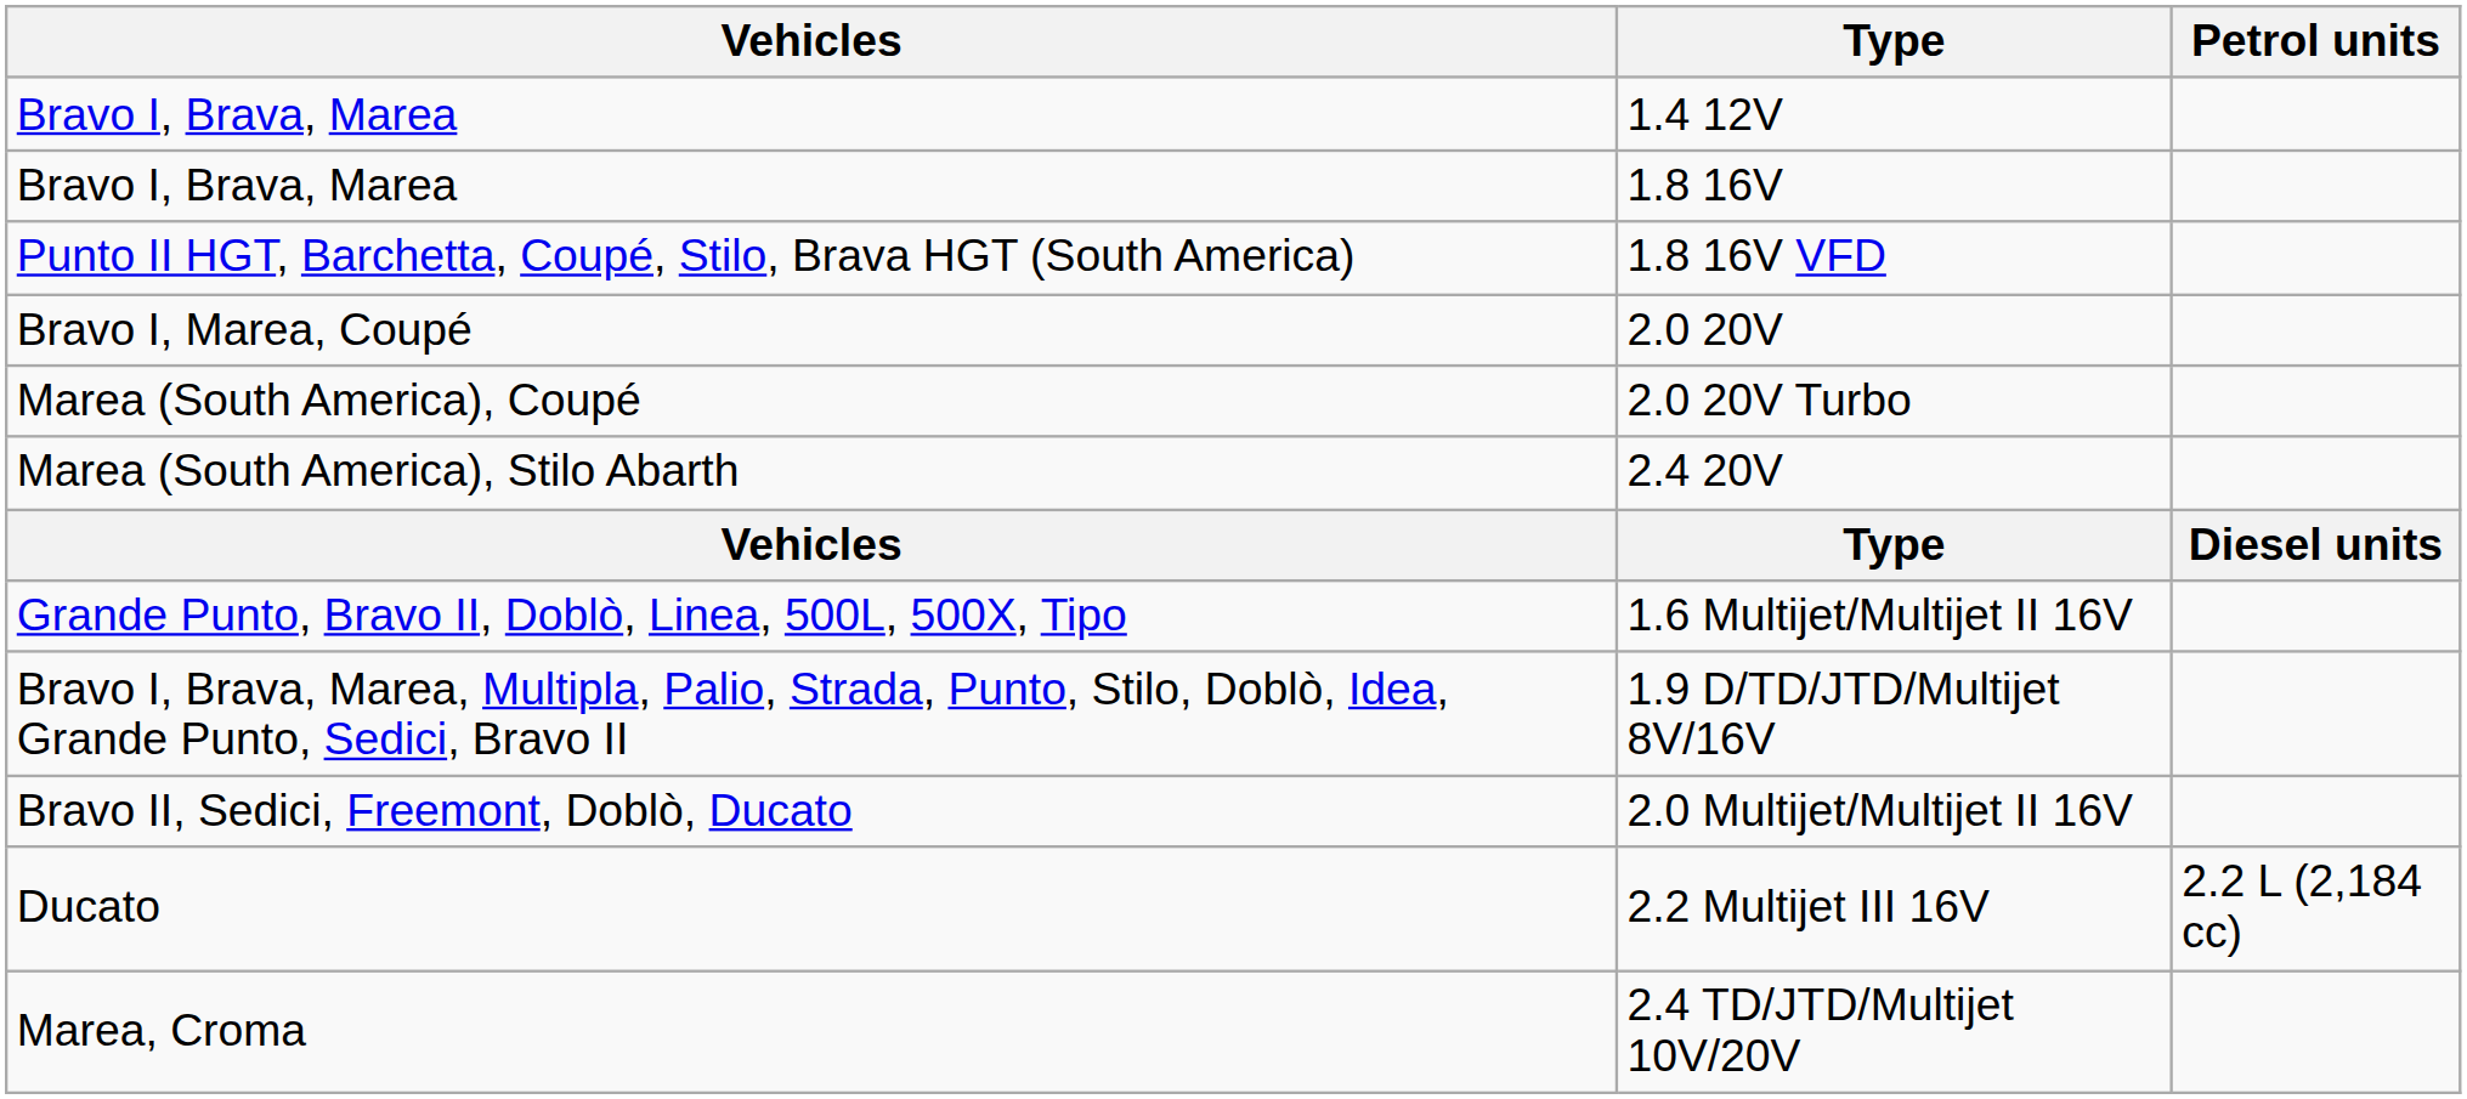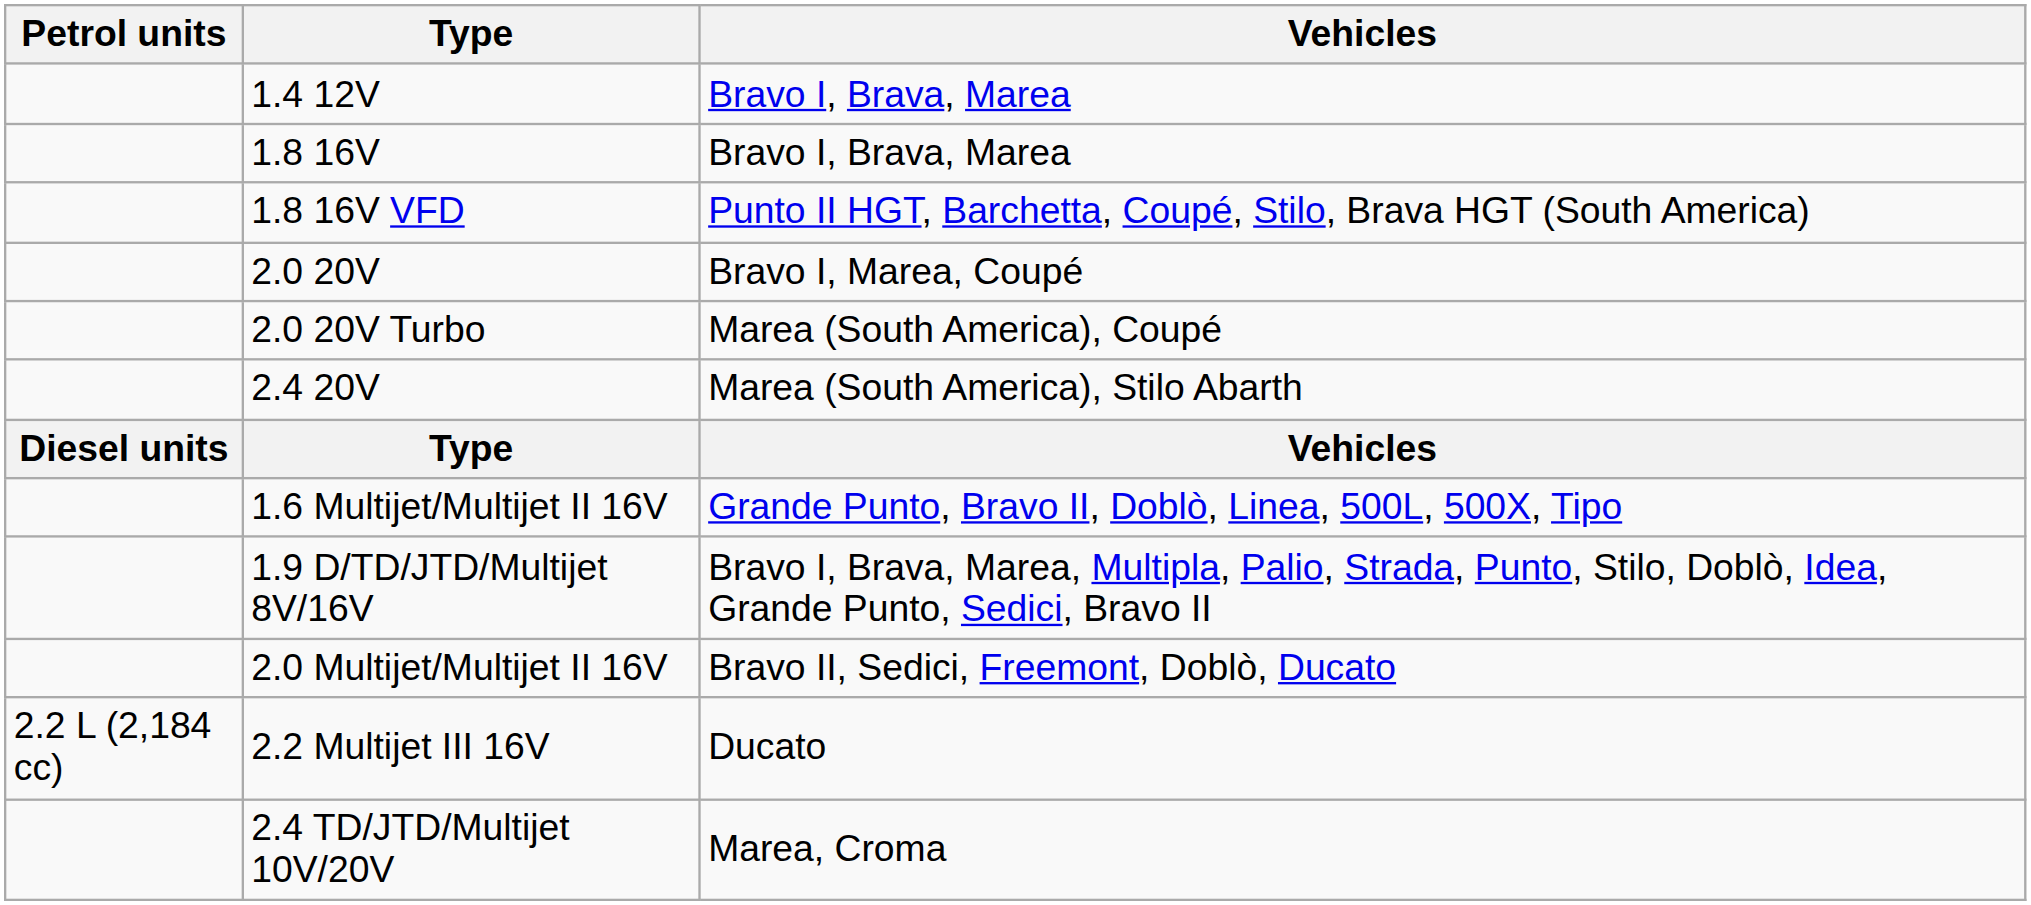 <table class=wikitable>
 <tr>
+<th>Petrol units</th>
+<th>Type</th>
 <th>Vehicles</th>
-<th>Type</th>
-<th>Petrol units</th>
 </tr>
 <tr>
+<td></td>
+<td>1.4 12V</td>
 <td><a href='#'>Bravo I</a>, <a href='#'>Brava</a>, <a href='#'>Marea</a></td>
-<td>1.4 12V</td>
-<td></td>
 </tr>
 <tr>
+<td></td>
+<td>1.8 16V </td>
 <td>Bravo I, Brava, Marea</td>
-<td>1.8 16V </td>
-<td></td>
 </tr>
 <tr>
+<td></td>
+<td>1.8 16V  <a href='#'>VFD</a></td>
 <td><a href='#'>Punto II HGT</a>, <a href='#'>Barchetta</a>, <a href='#'>Coupé</a>, <a href='#'>Stilo</a>, Brava HGT (South America)</td>
-<td>1.8 16V  <a href='#'>VFD</a></td>
-<td></td>
 </tr>
 <tr>
+<td></td>
+<td>2.0 20V </td>
 <td>Bravo I, Marea, Coupé</td>
-<td>2.0 20V </td>
-<td></td>
 </tr>
 <tr>
+<td></td>
+<td>2.0 20V Turbo </td>
 <td>Marea (South America), Coupé</td>
-<td>2.0 20V Turbo </td>
-<td></td>
 </tr>
 <tr>
+<td></td>
+<td>2.4 20V </td>
 <td>Marea (South America), Stilo Abarth</td>
-<td>2.4 20V </td>
-<td></td>
 </tr>
 <tr>
+<th>Diesel units</th>
+<th>Type</th>
 <th>Vehicles</th>
-<th>Type</th>
-<th>Diesel units</th>
 </tr>
 <tr>
+<td></td>
+<td>1.6 Multijet/Multijet II 16V</td>
 <td><a href='#'>Grande Punto</a>, <a href='#'>Bravo II</a>, <a href='#'>Doblò</a>, <a href='#'>Linea</a>, <a href='#'>500L</a>, <a href='#'>500X</a>, <a href='#'>Tipo</a></td>
-<td>1.6 Multijet/Multijet II 16V</td>
-<td></td>
 </tr>
 <tr>
+<td></td>
+<td>1.9 D/TD/JTD/Multijet 8V/16V</td>
 <td>Bravo I, Brava, Marea, <a href='#'>Multipla</a>, <a href='#'>Palio</a>, <a href='#'>Strada</a>, <a href='#'>Punto</a>, Stilo, Doblò, <a href='#'>Idea</a>, Grande Punto, <a href='#'>Sedici</a>, Bravo II</td>
-<td>1.9 D/TD/JTD/Multijet 8V/16V</td>
-<td></td>
 </tr>
 <tr>
+<td></td>
+<td>2.0 Multijet/Multijet II 16V</td>
 <td>Bravo II, Sedici, <a href='#'>Freemont</a>, Doblò, <a href='#'>Ducato</a></td>
-<td>2.0 Multijet/Multijet II 16V</td>
-<td></td>
 </tr>
 <tr>
+<td>2.2 L (2,184 cc)</td>
+<td>2.2 Multijet III 16V</td>
 <td>Ducato</td>
-<td>2.2 Multijet III 16V</td>
-<td>2.2 L (2,184 cc)</td>
 </tr>
 <tr>
+<td></td>
+<td>2.4 TD/JTD/Multijet 10V/20V</td>
 <td>Marea, Croma</td>
-<td>2.4 TD/JTD/Multijet 10V/20V</td>
-<td></td>
 </tr>
 </table>
